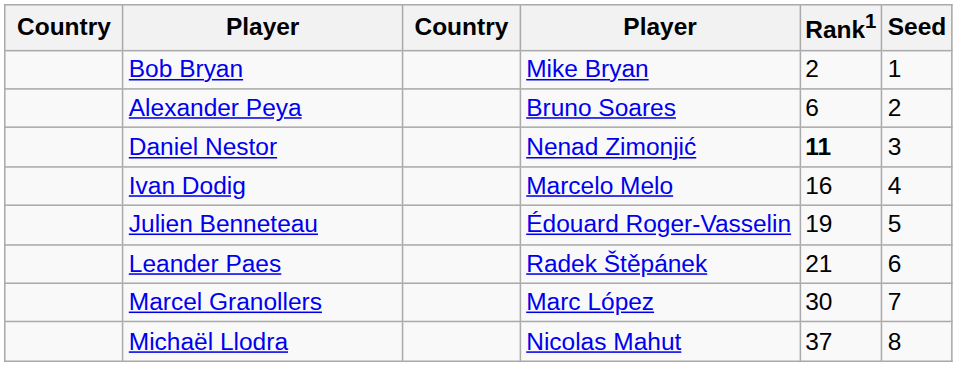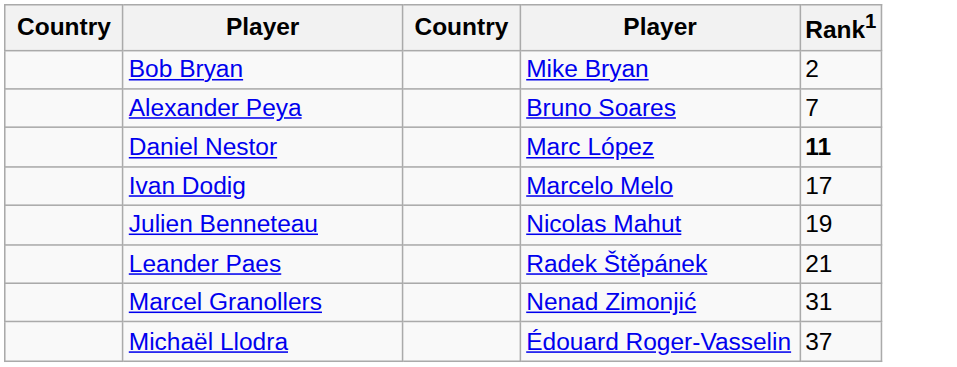 <table class="sortable wikitable">
 <tr>
 <th width="70">Country</th>
 <th width="175">Player</th>
 <th width="70">Country</th>
 <th width="175">Player</th>
 <th>Rank<sup>1</sup></th>
-<th>Seed</th>
 </tr>
 <tr>
 <td></td>
 <td><a href='#'>Bob Bryan</a></td>
 <td></td>
 <td><a href='#'>Mike Bryan</a></td>
 <td>2</td>
-<td>1</td>
 </tr>
 <tr>
 <td></td>
 <td><a href='#'>Alexander Peya</a></td>
 <td></td>
 <td><a href='#'>Bruno Soares</a></td>
-<td>6</td>
-<td>2</td>
+<td>7</td>
 </tr>
 <tr>
 <td></td>
 <td><a href='#'>Daniel Nestor</a></td>
 <td></td>
-<td><a href='#'>Nenad Zimonjić</a></td>
+<td><a href='#'>Marc López</a></td>
 <td><strong>11</strong></td>
-<td>3</td>
 </tr>
 <tr>
 <td></td>
 <td><a href='#'>Ivan Dodig</a></td>
 <td></td>
 <td><a href='#'>Marcelo Melo</a></td>
-<td>16</td>
-<td>4</td>
+<td>17</td>
 </tr>
 <tr>
 <td></td>
 <td><a href='#'>Julien Benneteau</a></td>
 <td></td>
-<td><a href='#'>Édouard Roger-Vasselin</a></td>
+<td><a href='#'>Nicolas Mahut</a></td>
 <td>19</td>
-<td>5</td>
 </tr>
 <tr>
 <td></td>
 <td><a href='#'>Leander Paes</a></td>
 <td></td>
 <td><a href='#'>Radek Štěpánek</a></td>
 <td>21</td>
-<td>6</td>
 </tr>
 <tr>
 <td></td>
 <td><a href='#'>Marcel Granollers</a></td>
 <td></td>
-<td><a href='#'>Marc López</a></td>
-<td>30</td>
-<td>7</td>
+<td><a href='#'>Nenad Zimonjić</a></td>
+<td>31</td>
 </tr>
 <tr>
 <td></td>
 <td><a href='#'>Michaël Llodra</a></td>
 <td></td>
-<td><a href='#'>Nicolas Mahut</a></td>
+<td><a href='#'>Édouard Roger-Vasselin</a></td>
 <td>37</td>
-<td>8</td>
 </tr>
 </table>
